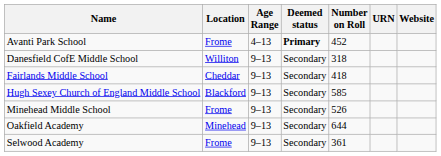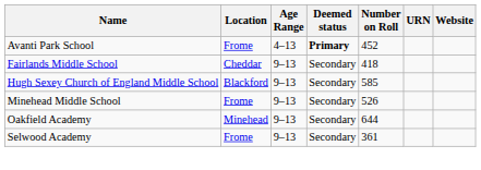 <table class="wikitable sortable" style="font-size:90%;">
 <tr>
 <th>Name</th>
 <th>Location</th>
 <th>Age<br>Range</th>
 <th>Deemed<br>status</th>
 <th>Number<br>on Roll</th>
 <th class="unsortable">URN</th>
 <th class="unsortable">Website</th>
 </tr>
 <tr>
 <td>Avanti Park School</td>
 <td><a href='#'>Frome</a></td>
 <td>4–13</td>
 <td><strong>Primary</strong></td>
 <td>452</td>
-<td></td>
-<td></td>
-</tr>
-<tr>
-<td>Danesfield CofE Middle School</td>
-<td><a href='#'>Williton</a></td>
-<td>9–13</td>
-<td>Secondary</td>
-<td>318</td>
 <td></td>
 <td></td>
 </tr>
 <tr>
 <td><a href='#'>Fairlands Middle School</a></td>
 <td><a href='#'>Cheddar</a></td>
 <td>9–13</td>
 <td>Secondary</td>
 <td>418</td>
 <td></td>
 <td></td>
 </tr>
 <tr>
 <td><a href='#'>Hugh Sexey Church of England Middle School</a></td>
 <td><a href='#'>Blackford</a></td>
 <td>9–13</td>
 <td>Secondary</td>
 <td>585</td>
 <td></td>
 <td></td>
 </tr>
 <tr>
 <td>Minehead Middle School</td>
 <td><a href='#'>Frome</a></td>
 <td>9–13</td>
 <td>Secondary</td>
 <td>526</td>
 <td></td>
 <td></td>
 </tr>
 <tr>
 <td>Oakfield Academy</td>
 <td><a href='#'>Minehead</a></td>
 <td>9–13</td>
 <td>Secondary</td>
 <td>644</td>
 <td></td>
 <td></td>
 </tr>
 <tr>
 <td>Selwood Academy</td>
 <td><a href='#'>Frome</a></td>
 <td>9–13</td>
 <td>Secondary</td>
 <td>361</td>
 <td></td>
 <td></td>
 </tr>
 </table>
